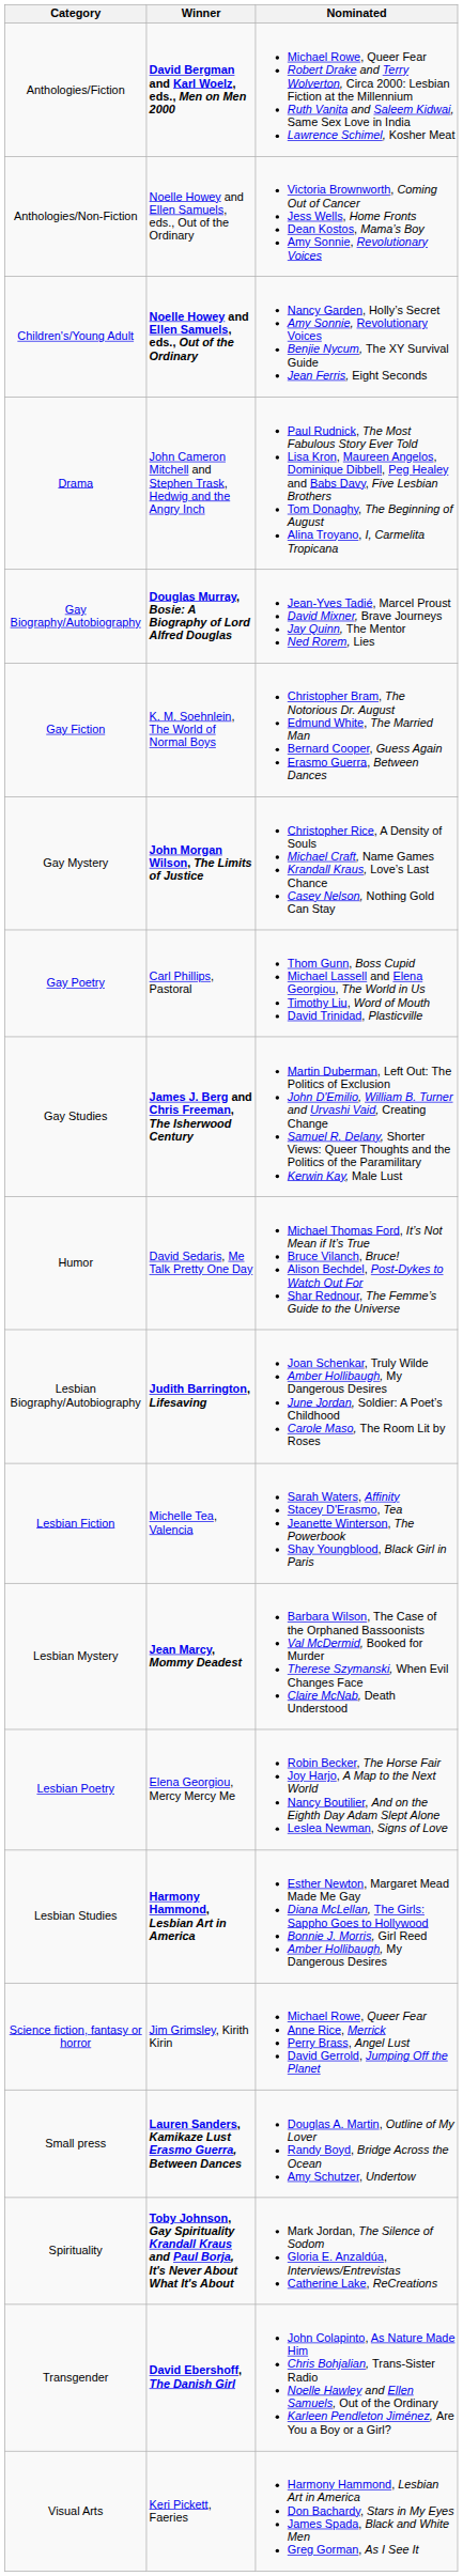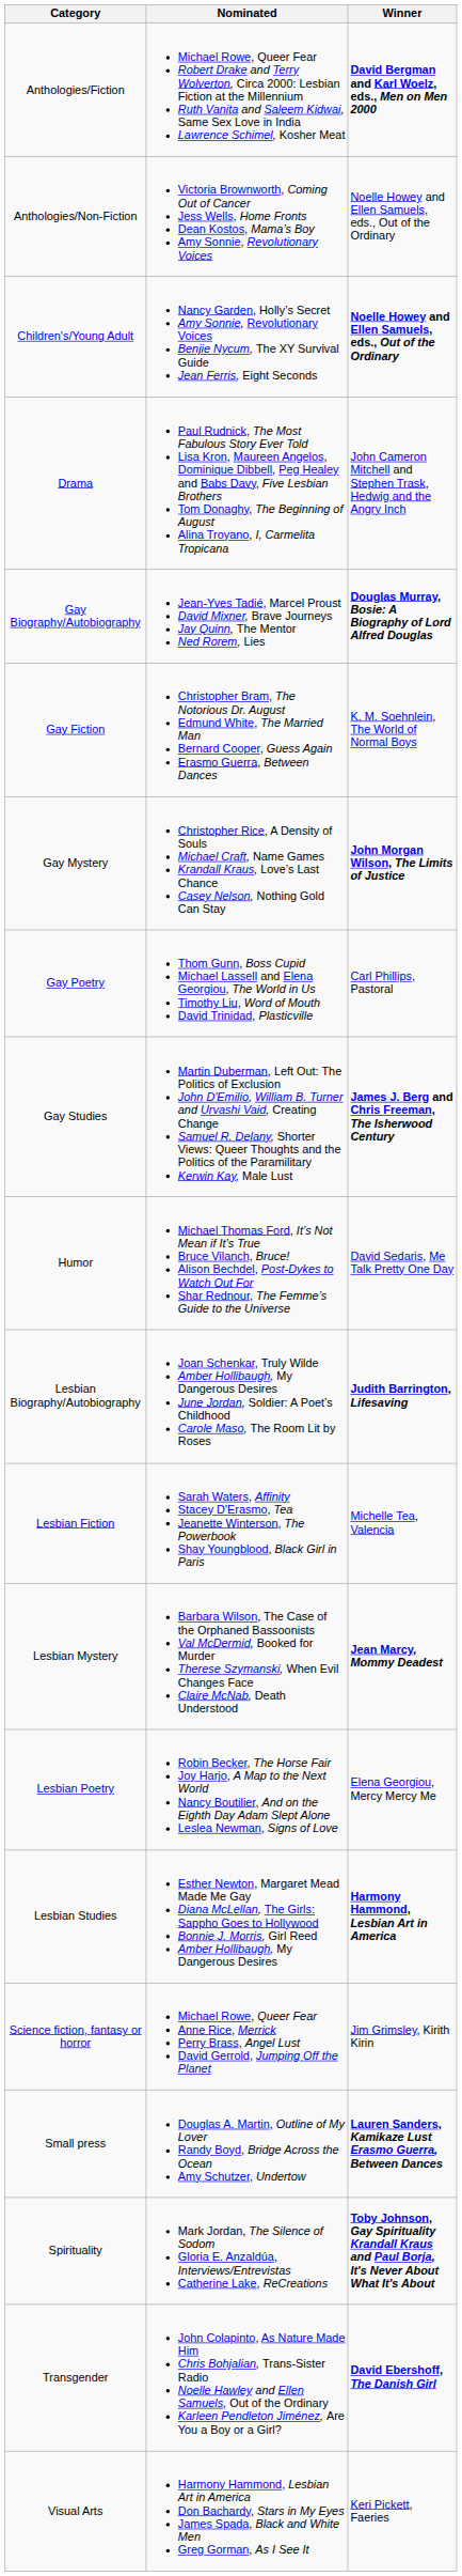 <table class="wikitable" width="100%">
 <tr>
 <th>Category</th>
+<th>Nominated</th>
 <th>Winner</th>
-<th>Nominated</th>
 </tr>
 <tr>
 <td align="center">Anthologies/Fiction</td>
+<td><br><ul><li><a href='#'>Michael Rowe</a>, </em>Queer Fear<em></li><li><a href='#'>Robert Drake</a> and <a href='#'>Terry Wolverton</a>, </em>Circa 2000: Lesbian Fiction at the Millennium<em></li><li><a href='#'>Ruth Vanita</a> and <a href='#'>Saleem Kidwai</a>, </em>Same Sex Love in India<em></li><li><a href='#'>Lawrence Schimel</a>, </em>Kosher Meat<em></li></ul></td>
 <td><strong><a href='#'>David Bergman</a> and <a href='#'>Karl Woelz</a>, eds., <em>Men on Men 2000<strong><em></td>
-<td><br><ul><li><a href='#'>Michael Rowe</a>, </em>Queer Fear<em></li><li><a href='#'>Robert Drake</a> and <a href='#'>Terry Wolverton</a>, </em>Circa 2000: Lesbian Fiction at the Millennium<em></li><li><a href='#'>Ruth Vanita</a> and <a href='#'>Saleem Kidwai</a>, </em>Same Sex Love in India<em></li><li><a href='#'>Lawrence Schimel</a>, </em>Kosher Meat<em></li></ul></td>
 </tr>
 <tr>
 <td align="center">Anthologies/Non-Fiction</td>
+<td><br><ul><li><a href='#'>Victoria Brownworth</a>, <em>Coming Out of Cancer</em></li><li><a href='#'>Jess Wells</a>, <em>Home Fronts</em></li><li><a href='#'>Dean Kostos</a>, <em>Mama’s Boy</em></li><li><a href='#'>Amy Sonnie</a>, <em><a href='#'>Revolutionary Voices</a></em></li></ul></td>
 <td></strong><a href='#'>Noelle Howey</a> and <a href='#'>Ellen Samuels</a>, eds., </em>Out of the Ordinary</em></strong></td>
-<td><br><ul><li><a href='#'>Victoria Brownworth</a>, <em>Coming Out of Cancer</em></li><li><a href='#'>Jess Wells</a>, <em>Home Fronts</em></li><li><a href='#'>Dean Kostos</a>, <em>Mama’s Boy</em></li><li><a href='#'>Amy Sonnie</a>, <em><a href='#'>Revolutionary Voices</a></em></li></ul></td>
 </tr>
 <tr>
 <td align="center"><a href='#'>Children's/Young Adult</a></td>
+<td><br><ul><li><a href='#'>Nancy Garden</a>, </em>Holly’s Secret<em></li><li><a href='#'>Amy Sonnie</a>, </em><a href='#'>Revolutionary Voices</a><em></li><li><a href='#'>Benjie Nycum</a>, </em>The XY Survival Guide<em></li><li><a href='#'>Jean Ferris</a>, </em>Eight Seconds<em></li></ul></td>
 <td><strong><a href='#'>Noelle Howey</a> and <a href='#'>Ellen Samuels</a>, eds., <em>Out of the Ordinary<strong><em></td>
-<td><br><ul><li><a href='#'>Nancy Garden</a>, </em>Holly’s Secret<em></li><li><a href='#'>Amy Sonnie</a>, </em><a href='#'>Revolutionary Voices</a><em></li><li><a href='#'>Benjie Nycum</a>, </em>The XY Survival Guide<em></li><li><a href='#'>Jean Ferris</a>, </em>Eight Seconds<em></li></ul></td>
 </tr>
 <tr>
 <td align="center"><a href='#'>Drama</a></td>
+<td><br><ul><li><a href='#'>Paul Rudnick</a>, <em>The Most Fabulous Story Ever Told</em></li><li><a href='#'>Lisa Kron</a>, <a href='#'>Maureen Angelos</a>, <a href='#'>Dominique Dibbell</a>, <a href='#'>Peg Healey</a> and <a href='#'>Babs Davy</a>, <em>Five Lesbian Brothers</em></li><li><a href='#'>Tom Donaghy</a>, <em>The Beginning of August</em></li><li><a href='#'>Alina Troyano</a>, <em>I, Carmelita Tropicana</em></li></ul></td>
 <td></strong><a href='#'>John Cameron Mitchell</a> and <a href='#'>Stephen Trask</a>, </em><a href='#'>Hedwig and the Angry Inch</a></em></strong></td>
-<td><br><ul><li><a href='#'>Paul Rudnick</a>, <em>The Most Fabulous Story Ever Told</em></li><li><a href='#'>Lisa Kron</a>, <a href='#'>Maureen Angelos</a>, <a href='#'>Dominique Dibbell</a>, <a href='#'>Peg Healey</a> and <a href='#'>Babs Davy</a>, <em>Five Lesbian Brothers</em></li><li><a href='#'>Tom Donaghy</a>, <em>The Beginning of August</em></li><li><a href='#'>Alina Troyano</a>, <em>I, Carmelita Tropicana</em></li></ul></td>
 </tr>
 <tr>
 <td align="center"><a href='#'>Gay Biography/Autobiography</a></td>
+<td><br><ul><li><a href='#'>Jean-Yves Tadié</a>, </em>Marcel Proust<em></li><li><a href='#'>David Mixner</a>, </em>Brave Journeys<em></li><li><a href='#'>Jay Quinn</a>, </em>The Mentor<em></li><li><a href='#'>Ned Rorem</a>, </em>Lies<em></li></ul></td>
 <td><strong><a href='#'>Douglas Murray</a>, <em>Bosie: A Biography of Lord Alfred Douglas<strong><em></td>
-<td><br><ul><li><a href='#'>Jean-Yves Tadié</a>, </em>Marcel Proust<em></li><li><a href='#'>David Mixner</a>, </em>Brave Journeys<em></li><li><a href='#'>Jay Quinn</a>, </em>The Mentor<em></li><li><a href='#'>Ned Rorem</a>, </em>Lies<em></li></ul></td>
 </tr>
 <tr>
 <td align="center"><a href='#'>Gay Fiction</a></td>
+<td><br><ul><li><a href='#'>Christopher Bram</a>, <em>The Notorious Dr. August</em></li><li><a href='#'>Edmund White</a>, <em>The Married Man</em></li><li><a href='#'>Bernard Cooper</a>, <em>Guess Again</em></li><li><a href='#'>Erasmo Guerra</a>, <em>Between Dances</em></li></ul></td>
 <td></strong><a href='#'>K. M. Soehnlein</a>, </em><a href='#'>The World of Normal Boys</a></em></strong></td>
-<td><br><ul><li><a href='#'>Christopher Bram</a>, <em>The Notorious Dr. August</em></li><li><a href='#'>Edmund White</a>, <em>The Married Man</em></li><li><a href='#'>Bernard Cooper</a>, <em>Guess Again</em></li><li><a href='#'>Erasmo Guerra</a>, <em>Between Dances</em></li></ul></td>
 </tr>
 <tr>
 <td align="center">Gay Mystery</td>
+<td><br><ul><li><a href='#'>Christopher Rice</a>, </em>A Density of Souls<em></li><li><a href='#'>Michael Craft</a>, </em>Name Games<em></li><li><a href='#'>Krandall Kraus</a>, </em>Love’s Last Chance<em></li><li><a href='#'>Casey Nelson</a>, </em>Nothing Gold Can Stay<em></li></ul></td>
 <td><strong><a href='#'>John Morgan Wilson</a>, <em>The Limits of Justice<strong><em></td>
-<td><br><ul><li><a href='#'>Christopher Rice</a>, </em>A Density of Souls<em></li><li><a href='#'>Michael Craft</a>, </em>Name Games<em></li><li><a href='#'>Krandall Kraus</a>, </em>Love’s Last Chance<em></li><li><a href='#'>Casey Nelson</a>, </em>Nothing Gold Can Stay<em></li></ul></td>
 </tr>
 <tr>
 <td align="center"><a href='#'>Gay Poetry</a></td>
+<td><br><ul><li><a href='#'>Thom Gunn</a>, <em>Boss Cupid</em></li><li><a href='#'>Michael Lassell</a> and <a href='#'>Elena Georgiou</a>, <em>The World in Us</em></li><li><a href='#'>Timothy Liu</a>, <em>Word of Mouth</em></li><li><a href='#'>David Trinidad</a>, <em>Plasticville</em></li></ul></td>
 <td></strong><a href='#'>Carl Phillips</a>, </em>Pastoral</em></strong></td>
-<td><br><ul><li><a href='#'>Thom Gunn</a>, <em>Boss Cupid</em></li><li><a href='#'>Michael Lassell</a> and <a href='#'>Elena Georgiou</a>, <em>The World in Us</em></li><li><a href='#'>Timothy Liu</a>, <em>Word of Mouth</em></li><li><a href='#'>David Trinidad</a>, <em>Plasticville</em></li></ul></td>
 </tr>
 <tr>
 <td align="center">Gay Studies</td>
+<td><br><ul><li><a href='#'>Martin Duberman</a>, </em>Left Out: The Politics of Exclusion<em></li><li><a href='#'>John D'Emilio</a>, <a href='#'>William B. Turner</a> and <a href='#'>Urvashi Vaid</a>, </em>Creating Change<em></li><li><a href='#'>Samuel R. Delany</a>, </em>Shorter Views: Queer Thoughts and the Politics of the Paramilitary<em></li><li><a href='#'>Kerwin Kay</a>, </em>Male Lust<em></li></ul></td>
 <td><strong><a href='#'>James J. Berg</a> and <a href='#'>Chris Freeman</a>, <em>The Isherwood Century<strong><em></td>
-<td><br><ul><li><a href='#'>Martin Duberman</a>, </em>Left Out: The Politics of Exclusion<em></li><li><a href='#'>John D'Emilio</a>, <a href='#'>William B. Turner</a> and <a href='#'>Urvashi Vaid</a>, </em>Creating Change<em></li><li><a href='#'>Samuel R. Delany</a>, </em>Shorter Views: Queer Thoughts and the Politics of the Paramilitary<em></li><li><a href='#'>Kerwin Kay</a>, </em>Male Lust<em></li></ul></td>
 </tr>
 <tr>
 <td align="center">Humor</td>
+<td><br><ul><li><a href='#'>Michael Thomas Ford</a>, <em>It’s Not Mean if It’s True</em></li><li><a href='#'>Bruce Vilanch</a>, <em>Bruce!</em></li><li><a href='#'>Alison Bechdel</a>, <em><a href='#'>Post-Dykes to Watch Out For</a></em></li><li><a href='#'>Shar Rednour</a>, <em>The Femme’s Guide to the Universe</em></li></ul></td>
 <td></strong><a href='#'>David Sedaris</a>, </em><a href='#'>Me Talk Pretty One Day</a></em></strong></td>
-<td><br><ul><li><a href='#'>Michael Thomas Ford</a>, <em>It’s Not Mean if It’s True</em></li><li><a href='#'>Bruce Vilanch</a>, <em>Bruce!</em></li><li><a href='#'>Alison Bechdel</a>, <em><a href='#'>Post-Dykes to Watch Out For</a></em></li><li><a href='#'>Shar Rednour</a>, <em>The Femme’s Guide to the Universe</em></li></ul></td>
 </tr>
 <tr>
 <td align="center">Lesbian Biography/Autobiography</td>
+<td><br><ul><li><a href='#'>Joan Schenkar</a>, </em>Truly Wilde<em></li><li><a href='#'>Amber Hollibaugh</a>, </em>My Dangerous Desires<em></li><li><a href='#'>June Jordan</a>, </em>Soldier: A Poet’s Childhood<em></li><li><a href='#'>Carole Maso</a>, </em>The Room Lit by Roses<em></li></ul></td>
 <td><strong><a href='#'>Judith Barrington</a>, <em>Lifesaving<strong><em></td>
-<td><br><ul><li><a href='#'>Joan Schenkar</a>, </em>Truly Wilde<em></li><li><a href='#'>Amber Hollibaugh</a>, </em>My Dangerous Desires<em></li><li><a href='#'>June Jordan</a>, </em>Soldier: A Poet’s Childhood<em></li><li><a href='#'>Carole Maso</a>, </em>The Room Lit by Roses<em></li></ul></td>
 </tr>
 <tr>
 <td align="center"><a href='#'>Lesbian Fiction</a></td>
+<td><br><ul><li><a href='#'>Sarah Waters</a>, <em><a href='#'>Affinity</a></em></li><li><a href='#'>Stacey D'Erasmo</a>, <em>Tea</em></li><li><a href='#'>Jeanette Winterson</a>, <em>The Powerbook</em></li><li><a href='#'>Shay Youngblood</a>, <em>Black Girl in Paris</em></li></ul></td>
 <td></strong><a href='#'>Michelle Tea</a>, </em><a href='#'>Valencia</a></em></strong></td>
-<td><br><ul><li><a href='#'>Sarah Waters</a>, <em><a href='#'>Affinity</a></em></li><li><a href='#'>Stacey D'Erasmo</a>, <em>Tea</em></li><li><a href='#'>Jeanette Winterson</a>, <em>The Powerbook</em></li><li><a href='#'>Shay Youngblood</a>, <em>Black Girl in Paris</em></li></ul></td>
 </tr>
 <tr>
 <td align="center">Lesbian Mystery</td>
+<td><br><ul><li><a href='#'>Barbara Wilson</a>, </em>The Case of the Orphaned Bassoonists<em></li><li><a href='#'>Val McDermid</a>, </em>Booked for Murder<em></li><li><a href='#'>Therese Szymanski</a>, </em>When Evil Changes Face<em></li><li><a href='#'>Claire McNab</a>, </em>Death Understood<em></li></ul></td>
 <td><strong><a href='#'>Jean Marcy</a>, <em>Mommy Deadest<strong><em></td>
-<td><br><ul><li><a href='#'>Barbara Wilson</a>, </em>The Case of the Orphaned Bassoonists<em></li><li><a href='#'>Val McDermid</a>, </em>Booked for Murder<em></li><li><a href='#'>Therese Szymanski</a>, </em>When Evil Changes Face<em></li><li><a href='#'>Claire McNab</a>, </em>Death Understood<em></li></ul></td>
 </tr>
 <tr>
 <td align="center"><a href='#'>Lesbian Poetry</a></td>
+<td><br><ul><li><a href='#'>Robin Becker</a>, <em>The Horse Fair</em></li><li><a href='#'>Joy Harjo</a>, <em>A Map to the Next World</em></li><li><a href='#'>Nancy Boutilier</a>, <em>And on the Eighth Day Adam Slept Alone</em></li><li><a href='#'>Leslea Newman</a>, <em>Signs of Love</em></li></ul></td>
 <td></strong><a href='#'>Elena Georgiou</a>, </em>Mercy Mercy Me</em></strong></td>
-<td><br><ul><li><a href='#'>Robin Becker</a>, <em>The Horse Fair</em></li><li><a href='#'>Joy Harjo</a>, <em>A Map to the Next World</em></li><li><a href='#'>Nancy Boutilier</a>, <em>And on the Eighth Day Adam Slept Alone</em></li><li><a href='#'>Leslea Newman</a>, <em>Signs of Love</em></li></ul></td>
 </tr>
 <tr>
 <td align="center">Lesbian Studies</td>
+<td><br><ul><li><a href='#'>Esther Newton</a>, </em>Margaret Mead Made Me Gay<em></li><li><a href='#'>Diana McLellan</a>, </em><a href='#'>The Girls: Sappho Goes to Hollywood</a><em></li><li><a href='#'>Bonnie J. Morris</a>, </em>Girl Reed<em></li><li><a href='#'>Amber Hollibaugh</a>, </em>My Dangerous Desires<em></li></ul></td>
 <td><strong><a href='#'>Harmony Hammond</a>, <em>Lesbian Art in America<strong><em></td>
-<td><br><ul><li><a href='#'>Esther Newton</a>, </em>Margaret Mead Made Me Gay<em></li><li><a href='#'>Diana McLellan</a>, </em><a href='#'>The Girls: Sappho Goes to Hollywood</a><em></li><li><a href='#'>Bonnie J. Morris</a>, </em>Girl Reed<em></li><li><a href='#'>Amber Hollibaugh</a>, </em>My Dangerous Desires<em></li></ul></td>
 </tr>
 <tr>
 <td align="center"><a href='#'>Science fiction, fantasy or horror</a></td>
+<td><br><ul><li><a href='#'>Michael Rowe</a>, <em>Queer Fear</em></li><li><a href='#'>Anne Rice</a>, <em><a href='#'>Merrick</a></em></li><li><a href='#'>Perry Brass</a>, <em>Angel Lust</em></li><li><a href='#'>David Gerrold</a>, <em><a href='#'>Jumping Off the Planet</a></em></li></ul></td>
 <td></strong><a href='#'>Jim Grimsley</a>, </em>Kirith Kirin</em></strong></td>
-<td><br><ul><li><a href='#'>Michael Rowe</a>, <em>Queer Fear</em></li><li><a href='#'>Anne Rice</a>, <em><a href='#'>Merrick</a></em></li><li><a href='#'>Perry Brass</a>, <em>Angel Lust</em></li><li><a href='#'>David Gerrold</a>, <em><a href='#'>Jumping Off the Planet</a></em></li></ul></td>
 </tr>
 <tr>
 <td align="center">Small press</td>
+<td><br><ul><li><a href='#'>Douglas A. Martin</a>, <em>Outline of My Lover</em></li><li><a href='#'>Randy Boyd</a>, <em>Bridge Across the Ocean</em></li><li><a href='#'>Amy Schutzer</a>, <em>Undertow</em></li></ul></td>
 <td><strong><a href='#'>Lauren Sanders</a>, <em>Kamikaze Lust<strong><em><br> </strong><a href='#'>Erasmo Guerra</a>, </em>Between Dances</em></strong></td>
-<td><br><ul><li><a href='#'>Douglas A. Martin</a>, <em>Outline of My Lover</em></li><li><a href='#'>Randy Boyd</a>, <em>Bridge Across the Ocean</em></li><li><a href='#'>Amy Schutzer</a>, <em>Undertow</em></li></ul></td>
 </tr>
 <tr>
 <td align="center">Spirituality</td>
+<td><br><ul><li>Mark Jordan, <em>The Silence of Sodom</em></li><li><a href='#'>Gloria E. Anzaldúa</a>, <em>Interviews/Entrevistas</em></li><li><a href='#'>Catherine Lake</a>, <em>ReCreations</em></li></ul></td>
 <td><strong><a href='#'>Toby Johnson</a>, <em>Gay Spirituality<strong><em><br> </strong><a href='#'>Krandall Kraus</a> and <a href='#'>Paul Borja</a>, </em>It's Never About What It's About</em></strong></td>
-<td><br><ul><li>Mark Jordan, <em>The Silence of Sodom</em></li><li><a href='#'>Gloria E. Anzaldúa</a>, <em>Interviews/Entrevistas</em></li><li><a href='#'>Catherine Lake</a>, <em>ReCreations</em></li></ul></td>
 </tr>
 <tr>
 <td align="center">Transgender</td>
+<td><br><ul><li><a href='#'>John Colapinto</a>, </em><a href='#'>As Nature Made Him</a><em></li><li><a href='#'>Chris Bohjalian</a>, </em>Trans-Sister Radio<em></li><li><a href='#'>Noelle Hawley</a> and <a href='#'>Ellen Samuels</a>, </em>Out of the Ordinary<em></li><li><a href='#'>Karleen Pendleton Jiménez</a>, </em>Are You a Boy or a Girl?<em></li></ul></td>
 <td><strong><a href='#'>David Ebershoff</a>, <em><a href='#'>The Danish Girl</a><strong><em></td>
-<td><br><ul><li><a href='#'>John Colapinto</a>, </em><a href='#'>As Nature Made Him</a><em></li><li><a href='#'>Chris Bohjalian</a>, </em>Trans-Sister Radio<em></li><li><a href='#'>Noelle Hawley</a> and <a href='#'>Ellen Samuels</a>, </em>Out of the Ordinary<em></li><li><a href='#'>Karleen Pendleton Jiménez</a>, </em>Are You a Boy or a Girl?<em></li></ul></td>
 </tr>
 <tr>
 <td align="center">Visual Arts</td>
+<td><br><ul><li><a href='#'>Harmony Hammond</a>, <em>Lesbian Art in America</em></li><li><a href='#'>Don Bachardy</a>, <em>Stars in My Eyes</em></li><li><a href='#'>James Spada</a>, <em>Black and White Men</em></li><li><a href='#'>Greg Gorman</a>, <em>As I See It</em></li></ul></td>
 <td></strong><a href='#'>Keri Pickett</a>, </em>Faeries</em></strong></td>
-<td><br><ul><li><a href='#'>Harmony Hammond</a>, <em>Lesbian Art in America</em></li><li><a href='#'>Don Bachardy</a>, <em>Stars in My Eyes</em></li><li><a href='#'>James Spada</a>, <em>Black and White Men</em></li><li><a href='#'>Greg Gorman</a>, <em>As I See It</em></li></ul></td>
 </tr>
 </table>
